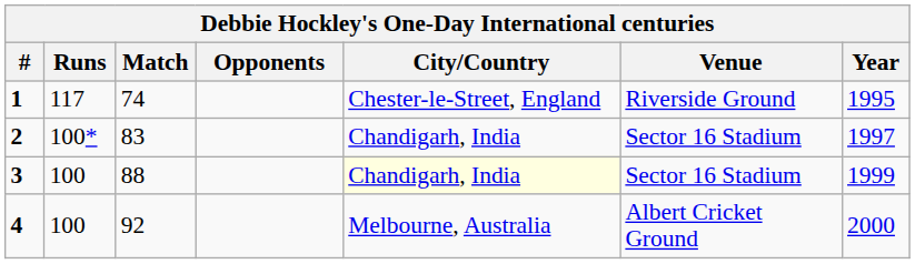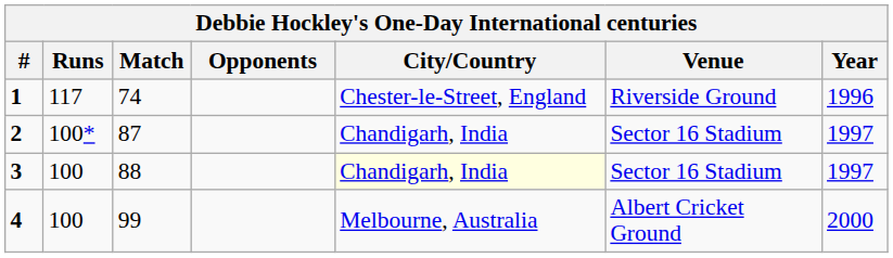 <table class="wikitable">
 <tr>
 <th colspan="8">Debbie Hockley's One-Day International centuries</th>
 </tr>
 <tr>
 <th style="width:40px;">#</th>
 <th style="width:50px;">Runs</th>
 <th style="width:50px;">Match</th>
 <th style="width:125px;">Opponents</th>
 <th style="width:350px;">City/Country</th>
 <th style="width:300px;">Venue</th>
 <th style="width:50px;">Year</th>
 </tr>
 <tr>
 <td><strong>1</strong></td>
 <td>117</td>
 <td>74</td>
 <td></td>
 <td> <a href='#'>Chester-le-Street</a>, <a href='#'>England</a></td>
 <td><a href='#'>Riverside Ground</a></td>
-<td><a href='#'>1995</a></td>
+<td><a href='#'>1996</a></td>
 </tr>
 <tr>
 <td><strong>2</strong></td>
 <td>100<a href='#'>*</a></td>
-<td>83</td>
+<td>87</td>
 <td></td>
 <td> <a href='#'>Chandigarh</a>, <a href='#'>India</a></td>
 <td><a href='#'>Sector 16 Stadium</a></td>
 <td><a href='#'>1997</a></td>
 </tr>
 <tr>
 <td><strong>3</strong></td>
 <td>100</td>
 <td>88</td>
 <td></td>
 <td style="background: lightyellow;"> <a href='#'>Chandigarh</a>, <a href='#'>India</a></td>
 <td><a href='#'>Sector 16 Stadium</a></td>
-<td><a href='#'>1999</a></td>
+<td><a href='#'>1997</a></td>
 </tr>
 <tr>
 <td><strong>4</strong></td>
 <td>100</td>
-<td>92</td>
+<td>99</td>
 <td></td>
 <td> <a href='#'>Melbourne</a>, <a href='#'>Australia</a></td>
 <td><a href='#'>Albert Cricket Ground</a></td>
 <td><a href='#'>2000</a></td>
 </tr>
 </table>
